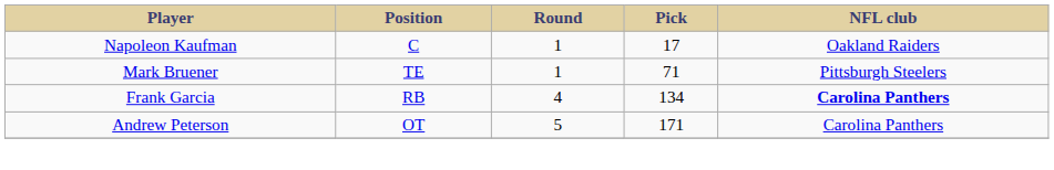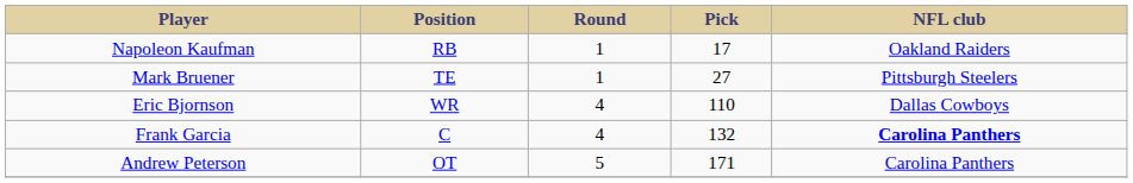 <table class="wikitable" style="width:50%;">
 <tr style="text-align:center; background:#e2d2a3; color:#3b3e72;">
 <td><strong>Player</strong></td>
 <td><strong>Position</strong></td>
 <td><strong>Round</strong></td>
 <td><strong>Pick</strong></td>
 <td><strong>NFL club</strong></td>
 </tr>
 <tr style="text-align:center;" bgcolor="">
 <td><a href='#'>Napoleon Kaufman</a></td>
-<td><a href='#'>C</a></td>
+<td><a href='#'>RB</a></td>
 <td>1</td>
 <td>17</td>
 <td><a href='#'>Oakland Raiders</a></td>
 </tr>
 <tr style="text-align:center;" bgcolor="">
 <td><a href='#'>Mark Bruener</a></td>
 <td><a href='#'>TE</a></td>
 <td>1</td>
-<td>71</td>
+<td>27</td>
 <td><a href='#'>Pittsburgh Steelers</a></td>
 </tr>
 <tr style="text-align:center;" bgcolor="">
+<td><a href='#'>Eric Bjornson</a></td>
+<td><a href='#'>WR</a></td>
+<td>4</td>
+<td>110</td>
+<td><a href='#'>Dallas Cowboys</a></td>
+</tr>
+<tr style="text-align:center;" bgcolor="">
 <td><a href='#'>Frank Garcia</a></td>
-<td><a href='#'>RB</a></td>
+<td><a href='#'>C</a></td>
 <td>4</td>
-<td>134</td>
+<td>132</td>
 <td><strong><a href='#'>Carolina Panthers</a></strong></td>
 </tr>
 <tr style="text-align:center;" bgcolor="">
 <td><a href='#'>Andrew Peterson</a></td>
 <td><a href='#'>OT</a></td>
 <td>5</td>
 <td>171</td>
 <td><a href='#'>Carolina Panthers</a></td>
 </tr>
 <tr style="text-align:center;" bgcolor="">
 </tr>
 </table>
